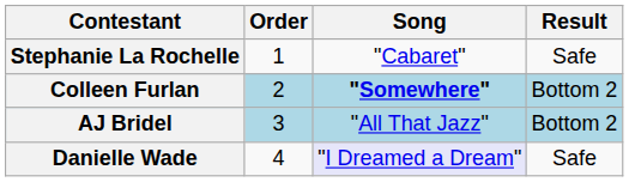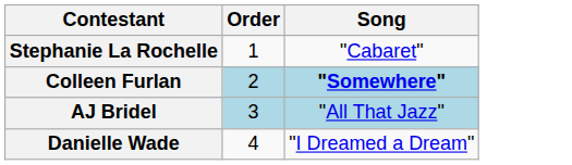 <table class="wikitable plainrowheaders" style="text-align:center;">
 <tr>
 <th scope="col">Contestant</th>
 <th scope="col">Order</th>
 <th scope="col">Song</th>
-<th scope="col">Result</th>
 </tr>
 <tr>
 <th scope="row">Stephanie La Rochelle</th>
 <td>1</td>
 <td>"<a href='#'>Cabaret</a>"</td>
-<td>Safe</td>
 </tr>
 <tr style="background:lightblue;">
 <th scope="row">Colleen Furlan</th>
 <td>2</td>
 <td><strong>"<a href='#'>Somewhere</a>"</strong></td>
-<td>Bottom 2</td>
 </tr>
 <tr style="background:lightblue;">
 <th scope="row">AJ Bridel</th>
 <td>3</td>
 <td>"<a href='#'>All That Jazz</a>"</td>
-<td>Bottom 2</td>
 </tr>
 <tr>
 <th scope="row">Danielle Wade</th>
 <td>4</td>
-<td style="background: lavender;">"<a href='#'>I Dreamed a Dream</a>"</td>
-<td>Safe</td>
+<td>"<a href='#'>I Dreamed a Dream</a>"</td>
 </tr>
 </table>
